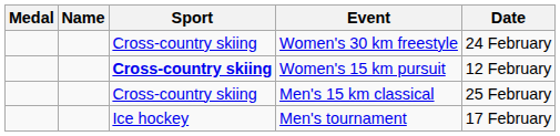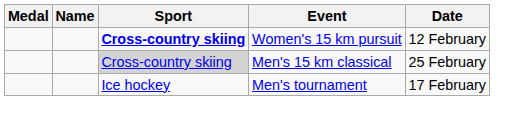 <table class="wikitable sortable" style="font-size:90%">
 <tr>
 <th>Medal</th>
 <th>Name</th>
 <th>Sport</th>
 <th>Event</th>
 <th>Date</th>
 </tr>
 <tr>
 <td></td>
 <td></td>
-<td><a href='#'>Cross-country skiing</a></td>
-<td><a href='#'>Women's 30 km freestyle</a></td>
-<td>24 February</td>
-</tr>
-<tr>
-<td></td>
-<td></td>
 <td><strong><a href='#'>Cross-country skiing</a></strong></td>
 <td><a href='#'>Women's 15 km pursuit</a></td>
 <td>12 February</td>
 </tr>
 <tr>
 <td></td>
 <td></td>
-<td><a href='#'>Cross-country skiing</a></td>
+<td style="background: lightgrey;"><a href='#'>Cross-country skiing</a></td>
 <td><a href='#'>Men's 15 km classical</a></td>
 <td>25 February</td>
 </tr>
 <tr>
 <td></td>
 <td><br></td>
 <td><a href='#'>Ice hockey</a></td>
 <td><a href='#'>Men's tournament</a></td>
 <td>17 February</td>
 </tr>
 </table>
